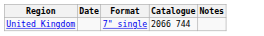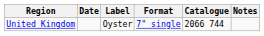 <table class="wikitable">
 <tr>
 <th>Region</th>
 <th>Date</th>
+<th>Label</th>
 <th>Format</th>
 <th>Catalogue</th>
 <th>Notes</th>
 </tr>
 <tr>
 <td><a href='#'>United Kingdom</a></td>
 <td></td>
+<td>Oyster</td>
 <td><a href='#'>7" single</a></td>
 <td>2066 744</td>
 <td></td>
 </tr>
 </table>
